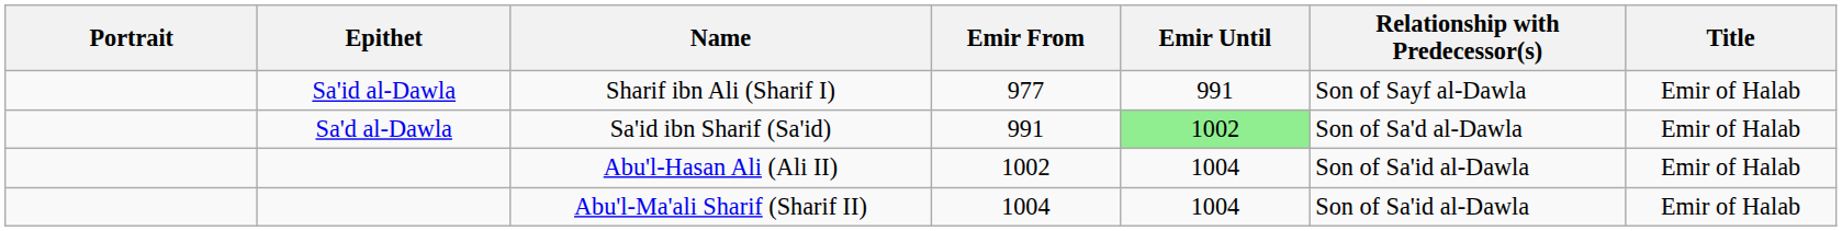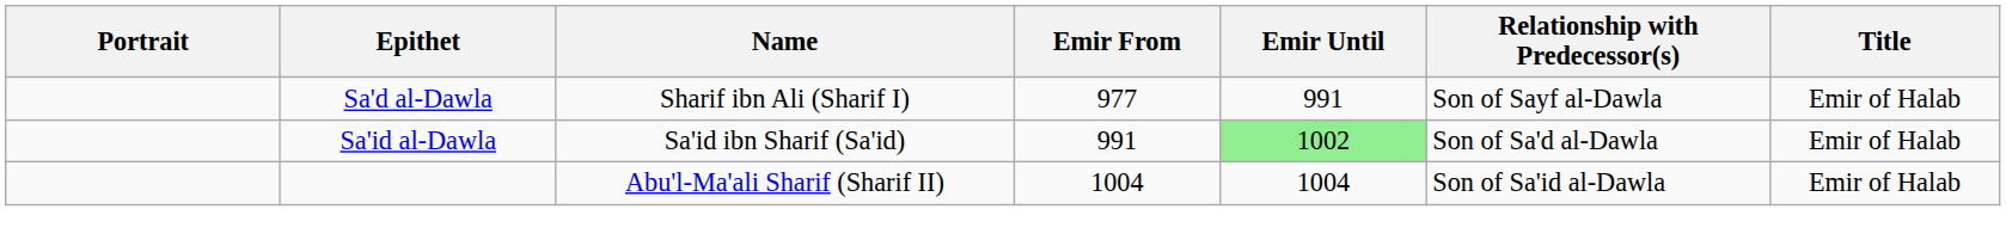 <table width=95% class="wikitable">
 <tr>
 <th width=12%>Portrait</th>
 <th width=12%>Epithet</th>
 <th width=20%>Name</th>
 <th width=9%>Emir From</th>
 <th width=9%>Emir Until</th>
 <th width=15%>Relationship with Predecessor(s)</th>
 <th width=10%>Title</th>
 </tr>
 <tr>
 <td align="center"></td>
-<td align="center"><a href='#'>Sa'id al-Dawla</a></td>
+<td align="center"><a href='#'>Sa'd al-Dawla</a></td>
 <td align="center">Sharif ibn Ali (Sharif I)</td>
 <td align="center">977</td>
 <td align="center">991</td>
 <td>Son of Sayf al-Dawla</td>
 <td align="center">Emir of Halab</td>
 </tr>
 <tr>
 <td align="center"></td>
-<td align="center"><a href='#'>Sa'd al-Dawla</a></td>
+<td align="center"><a href='#'>Sa'id al-Dawla</a></td>
 <td align="center">Sa'id ibn Sharif (Sa'id)</td>
 <td align="center">991</td>
 <td align="center" style="background: lightgreen;">1002</td>
 <td>Son of Sa'd al-Dawla</td>
-<td align="center">Emir of Halab</td>
-</tr>
-<tr>
-<td align="center"></td>
-<td align="center"></td>
-<td align="center"><a href='#'>Abu'l-Hasan Ali</a> (Ali II)</td>
-<td align="center">1002</td>
-<td align="center">1004</td>
-<td>Son of Sa'id al-Dawla</td>
 <td align="center">Emir of Halab</td>
 </tr>
 <tr>
 <td align="center"></td>
 <td align="center"></td>
 <td align="center"><a href='#'>Abu'l-Ma'ali Sharif</a> (Sharif II)</td>
 <td align="center">1004</td>
 <td align="center">1004</td>
 <td>Son of Sa'id al-Dawla</td>
 <td align="center">Emir of Halab</td>
 </tr>
 </table>
